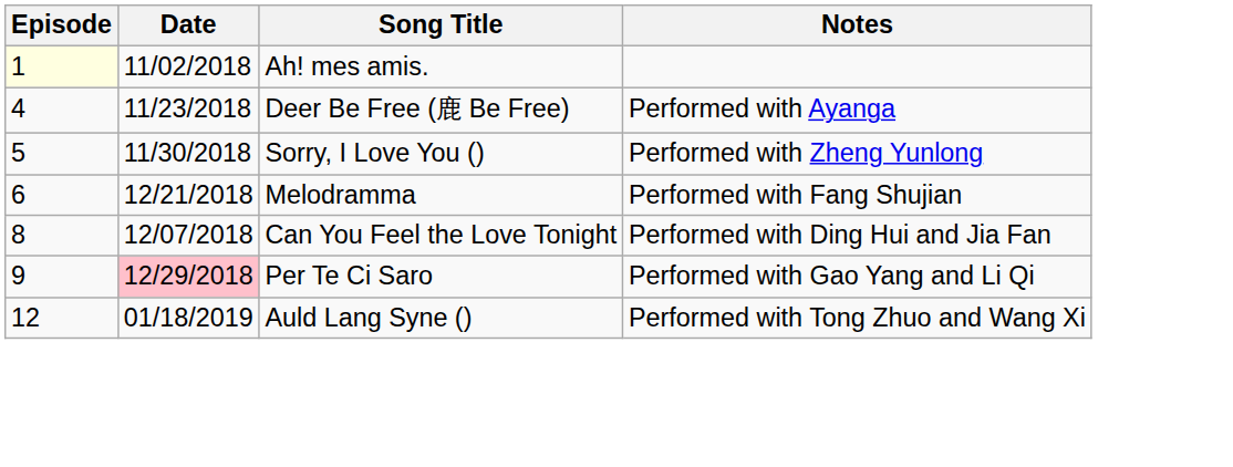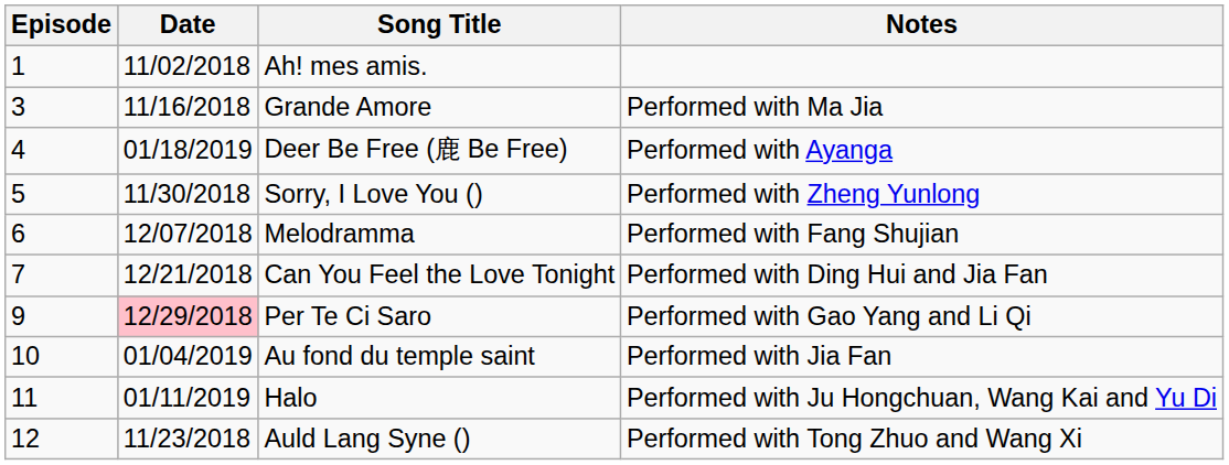 <table class="wikitable">
 <tr>
 <th>Episode</th>
 <th>Date</th>
 <th>Song Title</th>
 <th>Notes</th>
 </tr>
 <tr>
-<td style="background: lightyellow;">1</td>
+<td>1</td>
 <td>11/02/2018</td>
 <td>Ah! mes amis.</td>
 <td></td>
 </tr>
 <tr>
+<td>3</td>
+<td>11/16/2018</td>
+<td>Grande Amore</td>
+<td>Performed with Ma Jia</td>
+</tr>
+<tr>
 <td>4</td>
-<td>11/23/2018</td>
+<td>01/18/2019</td>
 <td>Deer Be Free (鹿 Be Free)</td>
 <td>Performed with <a href='#'>Ayanga</a></td>
 </tr>
 <tr>
 <td>5</td>
 <td>11/30/2018</td>
 <td>Sorry, I Love You ()</td>
 <td>Performed with <a href='#'>Zheng Yunlong</a></td>
 </tr>
 <tr>
 <td>6</td>
-<td>12/21/2018</td>
+<td>12/07/2018</td>
 <td>Melodramma</td>
 <td>Performed with Fang Shujian</td>
 </tr>
 <tr>
-<td>8</td>
-<td>12/07/2018</td>
+<td>7</td>
+<td>12/21/2018</td>
 <td>Can You Feel the Love Tonight</td>
 <td>Performed with Ding Hui and Jia Fan</td>
 </tr>
 <tr>
 <td>9</td>
 <td style="background: pink;">12/29/2018</td>
 <td>Per Te Ci Saro</td>
 <td>Performed with Gao Yang and Li Qi</td>
 </tr>
 <tr>
+<td>10</td>
+<td>01/04/2019</td>
+<td>Au fond du temple saint</td>
+<td>Performed with Jia Fan</td>
+</tr>
+<tr>
+<td>11</td>
+<td>01/11/2019</td>
+<td>Halo</td>
+<td>Performed with Ju Hongchuan, Wang Kai and <a href='#'>Yu Di</a></td>
+</tr>
+<tr>
 <td>12</td>
-<td>01/18/2019</td>
+<td>11/23/2018</td>
 <td>Auld Lang Syne ()</td>
 <td>Performed with Tong Zhuo and Wang Xi</td>
 </tr>
 </table>
